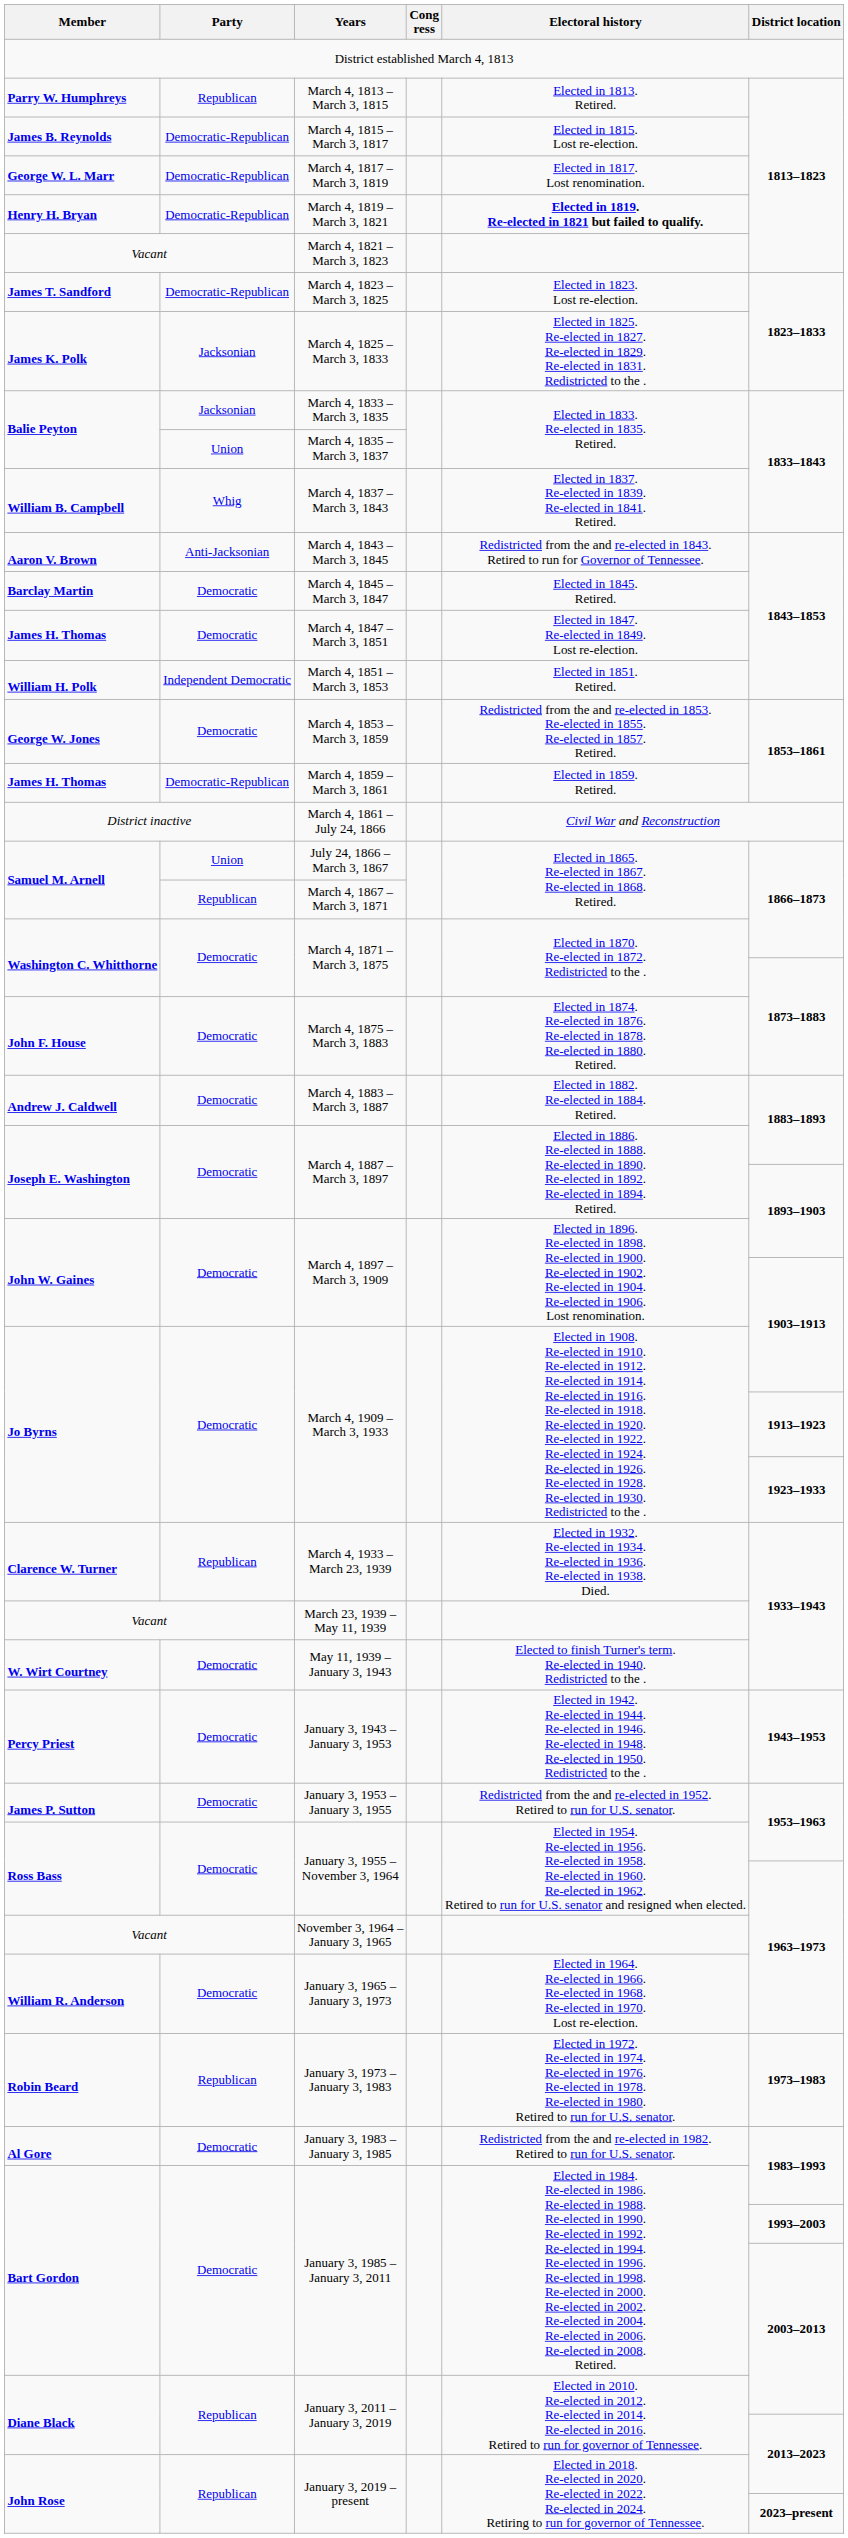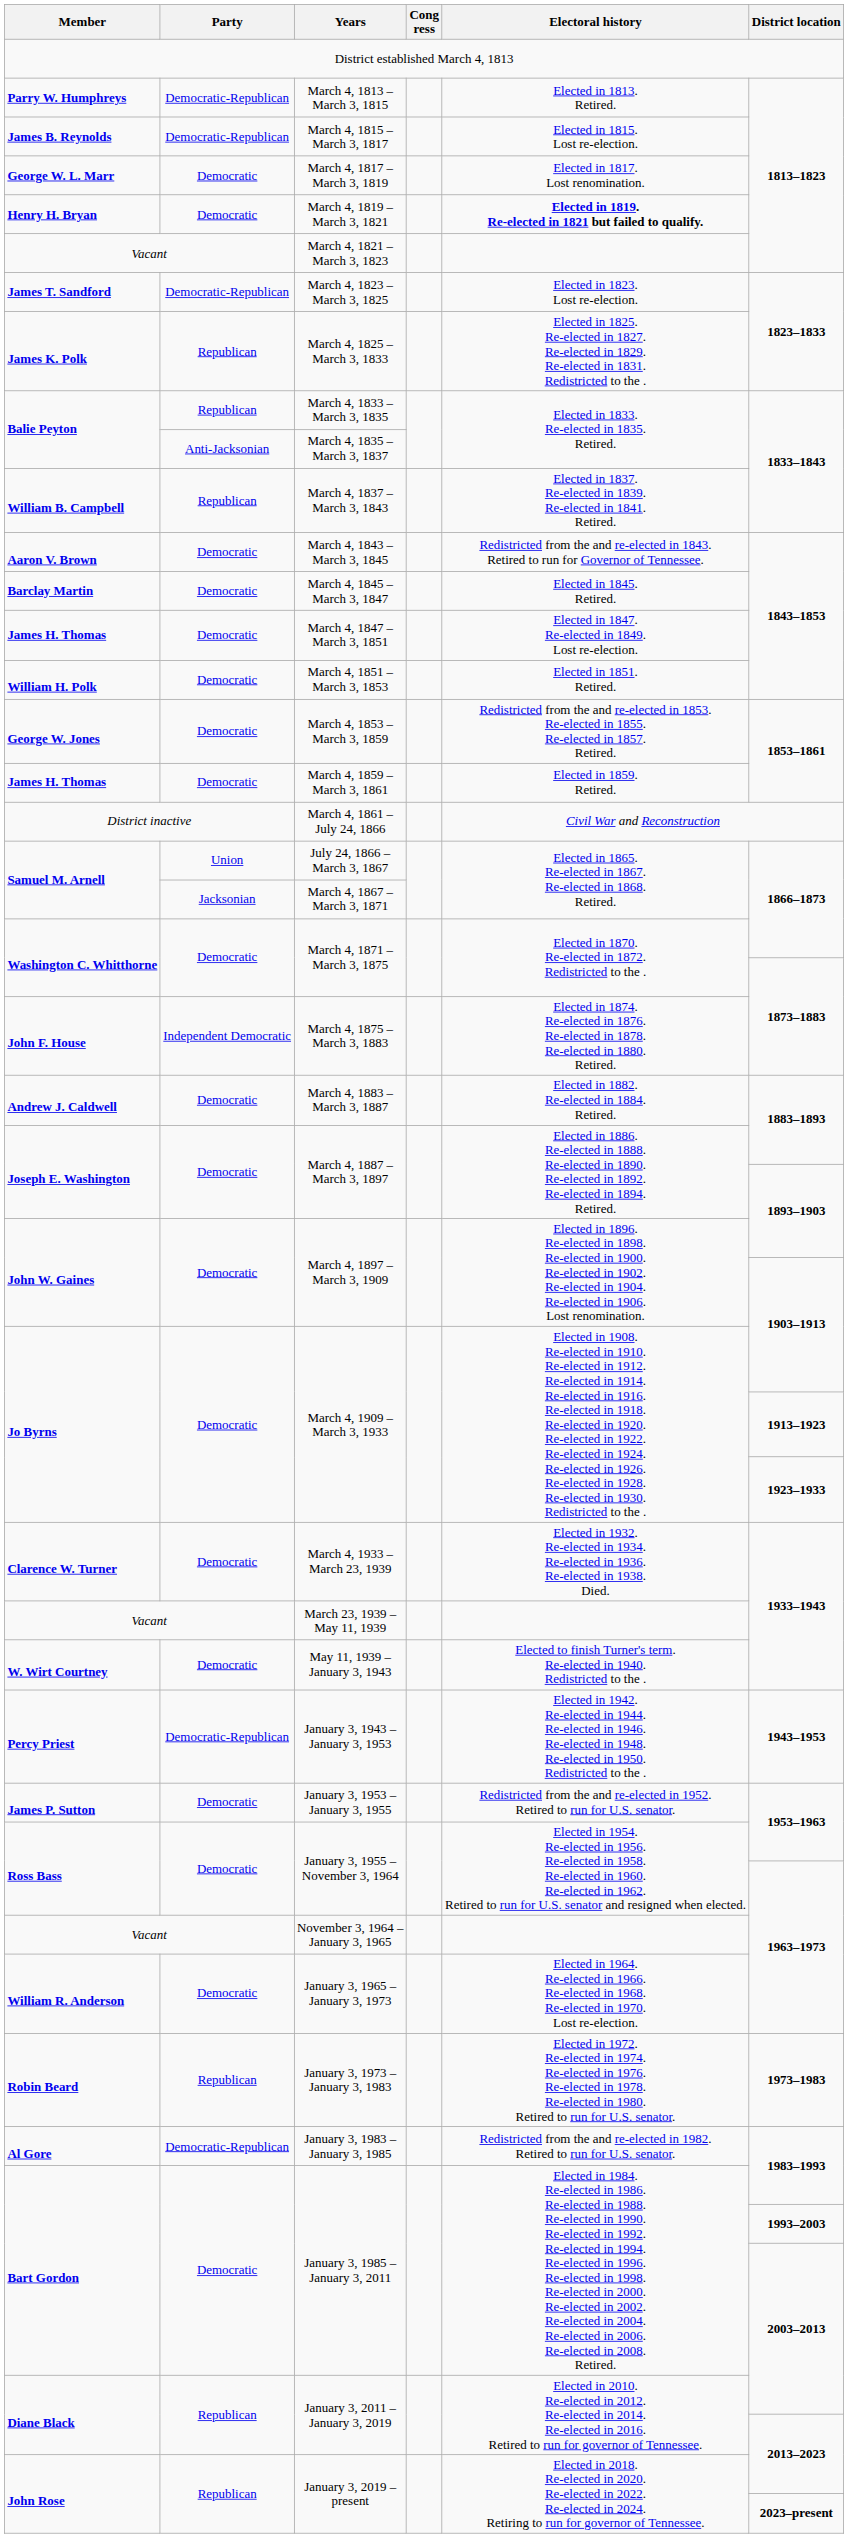 <table class=wikitable style="text-align:center">
 <tr>
 <th>Member<br></th>
 <th>Party</th>
 <th>Years</th>
 <th>Cong<br>ress</th>
 <th>Electoral history</th>
 <th>District location</th>
 </tr>
 <tr style="height:3em">
 <td colspan=6>District established March 4, 1813</td>
 </tr>
 <tr style="height:3em">
 <td align=left><strong><a href='#'>Parry W. Humphreys</a></strong><br></td>
-<td><a href='#'>Republican</a></td>
+<td><a href='#'>Democratic-Republican</a></td>
 <td nowrap>March 4, 1813 –<br>March 3, 1815</td>
 <td></td>
 <td><a href='#'>Elected in 1813</a>.<br>Retired.</td>
 <td rowspan=5><strong>1813–1823</strong><br></td>
 </tr>
 <tr style="height:3em">
 <td align=left><strong><a href='#'>James B. Reynolds</a></strong><br></td>
 <td><a href='#'>Democratic-Republican</a></td>
 <td nowrap>March 4, 1815 –<br>March 3, 1817</td>
 <td></td>
 <td><a href='#'>Elected in 1815</a>.<br>Lost re-election.</td>
 </tr>
 <tr style="height:3em">
 <td align=left><strong><a href='#'>George W. L. Marr</a></strong><br></td>
-<td><a href='#'>Democratic-Republican</a></td>
+<td><a href='#'>Democratic</a></td>
 <td nowrap>March 4, 1817 –<br>March 3, 1819</td>
 <td></td>
 <td><a href='#'>Elected in 1817</a>.<br>Lost renomination.</td>
 </tr>
 <tr style="height:3em">
 <td align=left><strong><a href='#'>Henry H. Bryan</a></strong><br></td>
-<td><a href='#'>Democratic-Republican</a></td>
+<td><a href='#'>Democratic</a></td>
 <td nowrap>March 4, 1819 –<br>March 3, 1821</td>
 <td></td>
 <td><strong><a href='#'>Elected in 1819</a>.<br><a href='#'>Re-elected in 1821</a> but failed to qualify.</strong></td>
 </tr>
 <tr style="height:3em">
 <td colspan=2><em>Vacant</em></td>
 <td nowrap>March 4, 1821 –<br>March 3, 1823</td>
 <td></td>
 <td></td>
 </tr>
 <tr style="height:3em">
 <td align=left><strong><a href='#'>James T. Sandford</a></strong><br></td>
 <td><a href='#'>Democratic-Republican</a></td>
 <td nowrap>March 4, 1823 –<br>March 3, 1825</td>
 <td></td>
 <td><a href='#'>Elected in 1823</a>.<br>Lost re-election.</td>
 <td rowspan=2><strong>1823–1833</strong><br></td>
 </tr>
 <tr style="height:3em">
 <td align=left><br><strong><a href='#'>James K. Polk</a></strong><br></td>
-<td><a href='#'>Jacksonian</a></td>
+<td><a href='#'>Republican</a></td>
 <td nowrap>March 4, 1825 –<br>March 3, 1833</td>
 <td></td>
 <td><a href='#'>Elected in 1825</a>.<br><a href='#'>Re-elected in 1827</a>.<br><a href='#'>Re-elected in 1829</a>.<br><a href='#'>Re-elected in 1831</a>.<br><a href='#'>Redistricted</a> to the .</td>
 </tr>
 <tr style="height:3em">
 <td rowspan=2 align=left><strong><a href='#'>Balie Peyton</a></strong><br></td>
-<td><a href='#'>Jacksonian</a></td>
+<td><a href='#'>Republican</a></td>
 <td nowrap>March 4, 1833 –<br>March 3, 1835</td>
 <td rowspan=2></td>
 <td rowspan=2><a href='#'>Elected in 1833</a>.<br><a href='#'>Re-elected in 1835</a>.<br>Retired.</td>
 <td rowspan=3><strong>1833–1843</strong><br></td>
 </tr>
 <tr style="height:3em">
-<td><a href='#'>Union</a></td>
+<td><a href='#'>Anti-Jacksonian</a></td>
 <td nowrap>March 4, 1835 –<br>March 3, 1837</td>
 </tr>
 <tr style="height:3em">
 <td align=left><br><strong><a href='#'>William B. Campbell</a></strong><br></td>
-<td><a href='#'>Whig</a></td>
+<td><a href='#'>Republican</a></td>
 <td nowrap>March 4, 1837 –<br>March 3, 1843</td>
 <td></td>
 <td><a href='#'>Elected in 1837</a>.<br><a href='#'>Re-elected in 1839</a>.<br><a href='#'>Re-elected in 1841</a>.<br>Retired.</td>
 </tr>
 <tr style="height:3em">
 <td align=left><br><strong><a href='#'>Aaron V. Brown</a></strong><br></td>
-<td><a href='#'>Anti-Jacksonian</a></td>
+<td><a href='#'>Democratic</a></td>
 <td nowrap>March 4, 1843 –<br>March 3, 1845</td>
 <td></td>
 <td><a href='#'>Redistricted</a> from the  and <a href='#'>re-elected in 1843</a>.<br>Retired to run for <a href='#'>Governor of Tennessee</a>.</td>
 <td rowspan=4><strong>1843–1853</strong><br></td>
 </tr>
 <tr style="height:3em">
 <td align=left><strong><a href='#'>Barclay Martin</a></strong><br></td>
 <td><a href='#'>Democratic</a></td>
 <td nowrap>March 4, 1845 –<br>March 3, 1847</td>
 <td></td>
 <td><a href='#'>Elected in 1845</a>.<br>Retired.</td>
 </tr>
 <tr style="height:3em">
 <td align=left><strong><a href='#'>James H. Thomas</a></strong><br></td>
 <td><a href='#'>Democratic</a></td>
 <td nowrap>March 4, 1847 –<br>March 3, 1851</td>
 <td></td>
 <td><a href='#'>Elected in 1847</a>.<br><a href='#'>Re-elected in 1849</a>.<br>Lost re-election.</td>
 </tr>
 <tr style="height:3em">
 <td align=left><br><strong><a href='#'>William H. Polk</a></strong><br></td>
-<td><a href='#'>Independent Democratic</a></td>
+<td><a href='#'>Democratic</a></td>
 <td nowrap>March 4, 1851 –<br>March 3, 1853</td>
 <td></td>
 <td><a href='#'>Elected in 1851</a>.<br>Retired.</td>
 </tr>
 <tr style="height:3em">
 <td align=left><br><strong><a href='#'>George W. Jones</a></strong><br></td>
 <td><a href='#'>Democratic</a></td>
 <td nowrap>March 4, 1853 –<br>March 3, 1859</td>
 <td></td>
 <td><a href='#'>Redistricted</a> from the  and <a href='#'>re-elected in 1853</a>.<br><a href='#'>Re-elected in 1855</a>.<br><a href='#'>Re-elected in 1857</a>.<br>Retired.</td>
 <td rowspan=2><strong>1853–1861</strong><br></td>
 </tr>
 <tr style="height:3em">
 <td align=left><strong><a href='#'>James H. Thomas</a></strong><br></td>
-<td><a href='#'>Democratic-Republican</a></td>
+<td><a href='#'>Democratic</a></td>
 <td nowrap>March 4, 1859 –<br>March 3, 1861</td>
 <td></td>
 <td><a href='#'>Elected in 1859</a>.<br>Retired.</td>
 </tr>
 <tr style="height:3em">
 <td colspan=2><em>District inactive</em></td>
 <td nowrap>March 4, 1861 –<br>July 24, 1866</td>
 <td></td>
 <td colspan=2><em><a href='#'>Civil War</a> and <a href='#'>Reconstruction</a></em></td>
 </tr>
 <tr style="height:3em">
 <td rowspan=2 align=left><strong><a href='#'>Samuel M. Arnell</a></strong><br></td>
 <td><a href='#'>Union</a></td>
 <td nowrap>July 24, 1866 –<br>March 3, 1867</td>
 <td rowspan=2></td>
 <td rowspan=2><a href='#'>Elected in 1865</a>.<br><a href='#'>Re-elected in 1867</a>.<br><a href='#'>Re-elected in 1868</a>.<br>Retired.</td>
 <td rowspan=3><strong>1866–1873</strong><br></td>
 </tr>
 <tr style="height:3em">
-<td><a href='#'>Republican</a></td>
+<td><a href='#'>Jacksonian</a></td>
 <td nowrap>March 4, 1867 –<br>March 3, 1871</td>
 </tr>
 <tr style="height:3em">
 <td rowspan=2; align=left><br><strong><a href='#'>Washington C. Whitthorne</a></strong><br></td>
 <td rowspan=2; ><a href='#'>Democratic</a></td>
 <td rowspan=2; nowrap>March 4, 1871 –<br>March 3, 1875</td>
 <td rowspan=2></td>
 <td rowspan=2><a href='#'>Elected in 1870</a>.<br><a href='#'>Re-elected in 1872</a>.<br><a href='#'>Redistricted</a> to the .</td>
 </tr>
 <tr style="height:3em">
 <td rowspan=2><strong>1873–1883</strong><br></td>
 </tr>
 <tr style="height:3em">
 <td align=left><br><strong><a href='#'>John F. House</a></strong><br></td>
-<td><a href='#'>Democratic</a></td>
+<td><a href='#'>Independent Democratic</a></td>
 <td nowrap>March 4, 1875 –<br>March 3, 1883</td>
 <td></td>
 <td><a href='#'>Elected in 1874</a>.<br><a href='#'>Re-elected in 1876</a>.<br><a href='#'>Re-elected in 1878</a>.<br><a href='#'>Re-elected in 1880</a>.<br>Retired.</td>
 </tr>
 <tr style="height:3em">
 <td align=left><br><strong><a href='#'>Andrew J. Caldwell</a></strong><br></td>
 <td><a href='#'>Democratic</a></td>
 <td nowrap>March 4, 1883 –<br>March 3, 1887</td>
 <td></td>
 <td><a href='#'>Elected in 1882</a>.<br><a href='#'>Re-elected in 1884</a>.<br>Retired.</td>
 <td rowspan=2><strong>1883–1893</strong><br></td>
 </tr>
 <tr style="height:3em">
 <td rowspan=2; align=left><br><strong><a href='#'>Joseph E. Washington</a></strong><br></td>
 <td rowspan=2; ><a href='#'>Democratic</a></td>
 <td rowspan=2; nowrap>March 4, 1887 –<br>March 3, 1897</td>
 <td rowspan=2></td>
 <td rowspan=2><a href='#'>Elected in 1886</a>.<br><a href='#'>Re-elected in 1888</a>.<br><a href='#'>Re-elected in 1890</a>.<br><a href='#'>Re-elected in 1892</a>.<br><a href='#'>Re-elected in 1894</a>.<br>Retired.</td>
 </tr>
 <tr style="height:3em">
 <td rowspan=2><strong>1893–1903</strong><br></td>
 </tr>
 <tr style="height:3em">
 <td rowspan=2; align=left><br><strong><a href='#'>John W. Gaines</a></strong><br></td>
 <td rowspan=2; ><a href='#'>Democratic</a></td>
 <td rowspan=2; nowrap>March 4, 1897 –<br>March 3, 1909</td>
 <td rowspan=2></td>
 <td rowspan=2><a href='#'>Elected in 1896</a>.<br><a href='#'>Re-elected in 1898</a>.<br><a href='#'>Re-elected in 1900</a>.<br><a href='#'>Re-elected in 1902</a>.<br><a href='#'>Re-elected in 1904</a>.<br><a href='#'>Re-elected in 1906</a>.<br>Lost renomination.</td>
 </tr>
 <tr style="height:3em">
 <td rowspan=2><strong>1903–1913</strong><br></td>
 </tr>
 <tr style="height:3em">
 <td rowspan=3; align=left><br><strong><a href='#'>Jo Byrns</a></strong><br></td>
 <td rowspan=3; ><a href='#'>Democratic</a></td>
 <td rowspan=3; nowrap>March 4, 1909 –<br>March 3, 1933</td>
 <td rowspan=3></td>
 <td rowspan=3><a href='#'>Elected in 1908</a>.<br><a href='#'>Re-elected in 1910</a>.<br><a href='#'>Re-elected in 1912</a>.<br><a href='#'>Re-elected in 1914</a>.<br><a href='#'>Re-elected in 1916</a>.<br><a href='#'>Re-elected in 1918</a>.<br><a href='#'>Re-elected in 1920</a>.<br><a href='#'>Re-elected in 1922</a>.<br><a href='#'>Re-elected in 1924</a>.<br><a href='#'>Re-elected in 1926</a>.<br><a href='#'>Re-elected in 1928</a>.<br><a href='#'>Re-elected in 1930</a>.<br><a href='#'>Redistricted</a> to the .</td>
 </tr>
 <tr style="height:3em">
 <td><strong>1913–1923</strong><br></td>
 </tr>
 <tr style="height:3em">
 <td><strong>1923–1933</strong><br></td>
 </tr>
 <tr style="height:3em">
 <td align=left><br><strong><a href='#'>Clarence W. Turner</a></strong><br></td>
-<td><a href='#'>Republican</a></td>
+<td><a href='#'>Democratic</a></td>
 <td nowrap>March 4, 1933 –<br>March 23, 1939</td>
 <td></td>
 <td><a href='#'>Elected in 1932</a>.<br><a href='#'>Re-elected in 1934</a>.<br><a href='#'>Re-elected in 1936</a>.<br><a href='#'>Re-elected in 1938</a>.<br>Died.</td>
 <td rowspan=3><strong>1933–1943</strong><br></td>
 </tr>
 <tr style="height:3em">
 <td colspan=2><em>Vacant</em></td>
 <td nowrap>March 23, 1939 –<br>May 11, 1939</td>
 <td></td>
 <td></td>
 </tr>
 <tr style="height:3em">
 <td align=left><br><strong><a href='#'>W. Wirt Courtney</a></strong><br></td>
 <td><a href='#'>Democratic</a></td>
 <td nowrap>May 11, 1939 –<br>January 3, 1943</td>
 <td></td>
 <td><a href='#'>Elected to finish Turner's term</a>.<br><a href='#'>Re-elected in 1940</a>.<br><a href='#'>Redistricted</a> to the .</td>
 </tr>
 <tr style="height:3em">
 <td align=left><br><strong><a href='#'>Percy Priest</a></strong><br></td>
-<td><a href='#'>Democratic</a></td>
+<td><a href='#'>Democratic-Republican</a></td>
 <td nowrap>January 3, 1943 –<br>January 3, 1953</td>
 <td></td>
 <td><a href='#'>Elected in 1942</a>.<br><a href='#'>Re-elected in 1944</a>.<br><a href='#'>Re-elected in 1946</a>.<br><a href='#'>Re-elected in 1948</a>.<br><a href='#'>Re-elected in 1950</a>.<br><a href='#'>Redistricted</a> to the .</td>
 <td><strong>1943–1953</strong><br></td>
 </tr>
 <tr style="height:3em">
 <td align=left><br><strong><a href='#'>James P. Sutton</a></strong><br></td>
 <td><a href='#'>Democratic</a></td>
 <td nowrap>January 3, 1953 –<br>January 3, 1955</td>
 <td></td>
 <td><a href='#'>Redistricted</a> from the  and <a href='#'>re-elected in 1952</a>.<br>Retired to <a href='#'>run for U.S. senator</a>.</td>
 <td rowspan=2><strong>1953–1963</strong><br></td>
 </tr>
 <tr style="height:3em">
 <td rowspan=2; align=left><br><strong><a href='#'>Ross Bass</a></strong><br></td>
 <td rowspan=2; ><a href='#'>Democratic</a></td>
 <td rowspan=2; nowrap>January 3, 1955 –<br>November 3, 1964</td>
 <td rowspan=2></td>
 <td rowspan=2><a href='#'>Elected in 1954</a>.<br><a href='#'>Re-elected in 1956</a>.<br><a href='#'>Re-elected in 1958</a>.<br><a href='#'>Re-elected in 1960</a>.<br><a href='#'>Re-elected in 1962</a>.<br>Retired to <a href='#'>run for U.S. senator</a> and resigned when elected.</td>
 </tr>
 <tr style="height:3em">
 <td rowspan=3><strong>1963–1973</strong><br></td>
 </tr>
 <tr style="height:3em">
 <td colspan=2><em>Vacant</em></td>
 <td nowrap>November 3, 1964 –<br>January 3, 1965</td>
 <td></td>
 <td></td>
 </tr>
 <tr style="height:3em">
 <td align=left><br><strong><a href='#'>William R. Anderson</a></strong><br></td>
 <td><a href='#'>Democratic</a></td>
 <td nowrap>January 3, 1965 –<br>January 3, 1973</td>
 <td></td>
 <td><a href='#'>Elected in 1964</a>.<br><a href='#'>Re-elected in 1966</a>.<br><a href='#'>Re-elected in 1968</a>.<br><a href='#'>Re-elected in 1970</a>.<br>Lost re-election.</td>
 </tr>
 <tr style="height:3em">
 <td align=left><br><strong><a href='#'>Robin Beard</a></strong><br></td>
 <td><a href='#'>Republican</a></td>
 <td nowrap>January 3, 1973 –<br>January 3, 1983</td>
 <td></td>
 <td><a href='#'>Elected in 1972</a>.<br><a href='#'>Re-elected in 1974</a>.<br><a href='#'>Re-elected in 1976</a>.<br><a href='#'>Re-elected in 1978</a>.<br><a href='#'>Re-elected in 1980</a>.<br>Retired to <a href='#'>run for U.S. senator</a>.</td>
 <td><strong>1973–1983</strong><br></td>
 </tr>
 <tr style="height:3em">
 <td align=left><br><strong><a href='#'>Al Gore</a></strong><br></td>
-<td><a href='#'>Democratic</a></td>
+<td><a href='#'>Democratic-Republican</a></td>
 <td nowrap>January 3, 1983 –<br>January 3, 1985</td>
 <td></td>
 <td><a href='#'>Redistricted</a> from the  and <a href='#'>re-elected in 1982</a>.<br>Retired to <a href='#'>run for U.S. senator</a>.</td>
 <td rowspan=2><strong>1983–1993</strong><br></td>
 </tr>
 <tr style="height:3em">
 <td rowspan=3; align=left><br><strong><a href='#'>Bart Gordon</a></strong><br></td>
 <td rowspan=3; ><a href='#'>Democratic</a></td>
 <td rowspan=3; nowrap>January 3, 1985 –<br>January 3, 2011</td>
 <td rowspan=3></td>
 <td rowspan=3><a href='#'>Elected in 1984</a>.<br><a href='#'>Re-elected in 1986</a>.<br><a href='#'>Re-elected in 1988</a>.<br><a href='#'>Re-elected in 1990</a>.<br><a href='#'>Re-elected in 1992</a>.<br><a href='#'>Re-elected in 1994</a>.<br><a href='#'>Re-elected in 1996</a>.<br><a href='#'>Re-elected in 1998</a>.<br><a href='#'>Re-elected in 2000</a>.<br><a href='#'>Re-elected in 2002</a>.<br><a href='#'>Re-elected in 2004</a>.<br><a href='#'>Re-elected in 2006</a>.<br><a href='#'>Re-elected in 2008</a>.<br>Retired.</td>
 </tr>
 <tr style="height:3em">
 <td><strong>1993–2003</strong><br></td>
 </tr>
 <tr style="height:3em">
 <td rowspan=2><strong>2003–2013</strong><br></td>
 </tr>
 <tr style="height:3em">
 <td rowspan=2 align=left><br><strong><a href='#'>Diane Black</a></strong><br></td>
 <td rowspan=2 ><a href='#'>Republican</a></td>
 <td rowspan=2 nowrap>January 3, 2011 –<br>January 3, 2019</td>
 <td rowspan=2></td>
 <td rowspan=2><a href='#'>Elected in 2010</a>.<br><a href='#'>Re-elected in 2012</a>.<br><a href='#'>Re-elected in 2014</a>.<br><a href='#'>Re-elected in 2016</a>.<br>Retired to <a href='#'>run for governor of Tennessee</a>.</td>
 </tr>
 <tr style="height:3em">
 <td rowspan=2><strong>2013–2023</strong><br></td>
 </tr>
 <tr style="height:3em">
 <td rowspan=2 align=left><br><strong><a href='#'>John Rose</a></strong><br></td>
 <td rowspan=2 ><a href='#'>Republican</a></td>
 <td rowspan=2 nowrap>January 3, 2019 –<br>present</td>
 <td rowspan=2></td>
 <td rowspan=2><a href='#'>Elected in 2018</a>.<br><a href='#'>Re-elected in 2020</a>.<br><a href='#'>Re-elected in 2022</a>.<br><a href='#'>Re-elected in 2024</a>.<br>Retiring to <a href='#'>run for governor of Tennessee</a>.</td>
 </tr>
 <tr style="height:3em">
 <td><strong>2023–present</strong><br></td>
 </tr>
 </table>
